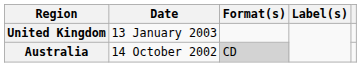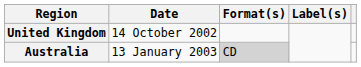 <table class="wikitable plainrowheaders">
 <tr>
 <th scope="col">Region</th>
 <th scope="col">Date</th>
 <th scope="col">Format(s)</th>
 <th scope="col">Label(s)</th>
 <th scope="col"></th>
 </tr>
 <tr>
 <th scope="row">United Kingdom</th>
-<td>13 January 2003</td>
+<td>14 October 2002</td>
 <td></td>
 <td rowspan="2"></td>
 <td></td>
 </tr>
 <tr>
 <th scope="row">Australia</th>
-<td>14 October 2002</td>
+<td>13 January 2003</td>
 <td style="background: lightgrey;">CD</td>
 <td></td>
 </tr>
 </table>
